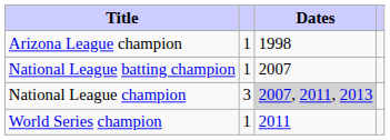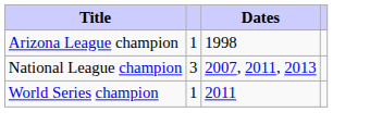 <table class="wikitable">
 <tr>
 <th style="background:#ccf;">Title</th>
 <th style="background:#ccf;"></th>
 <th style="background:#ccf;">Dates</th>
 <th style="background:#ccf;"></th>
 </tr>
 <tr>
 <td><a href='#'>Arizona League</a> champion</td>
 <td style="text-align:center;">1</td>
 <td>1998</td>
 <td></td>
 </tr>
 <tr>
-<td><a href='#'>National League</a> <a href='#'>batting champion</a></td>
-<td style="text-align:center;">1</td>
-<td>2007</td>
-<td></td>
-</tr>
-<tr>
 <td>National League <a href='#'>champion</a></td>
 <td style="text-align:center;">3</td>
-<td style="background: lightgrey;"><a href='#'>2007</a>, <a href='#'>2011</a>, <a href='#'>2013</a></td>
+<td><a href='#'>2007</a>, <a href='#'>2011</a>, <a href='#'>2013</a></td>
 <td></td>
 </tr>
 <tr>
 <td><a href='#'>World Series</a> <a href='#'>champion</a></td>
 <td style="text-align:center;">1</td>
 <td><a href='#'>2011</a></td>
 <td></td>
 </tr>
 </table>
